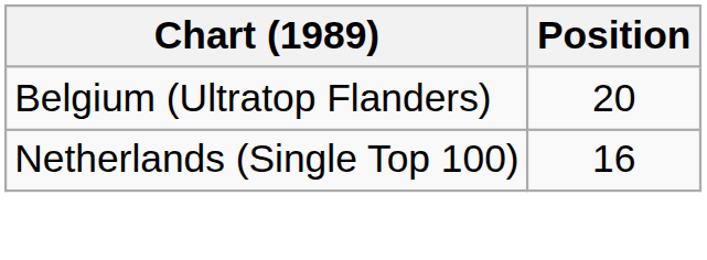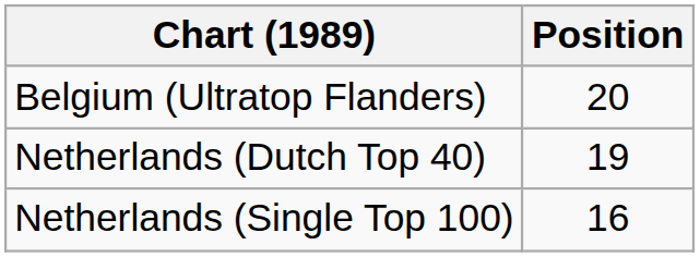 <table class="wikitable sortable">
 <tr>
 <th align="left">Chart (1989)</th>
 <th align="center">Position</th>
 </tr>
 <tr>
 <td>Belgium (Ultratop Flanders)</td>
 <td style="text-align:center;">20</td>
 </tr>
 <tr>
+<td>Netherlands (Dutch Top 40)</td>
+<td style="text-align:center;">19</td>
+</tr>
+<tr>
 <td>Netherlands (Single Top 100)</td>
 <td style="text-align:center;">16</td>
 </tr>
 </table>
